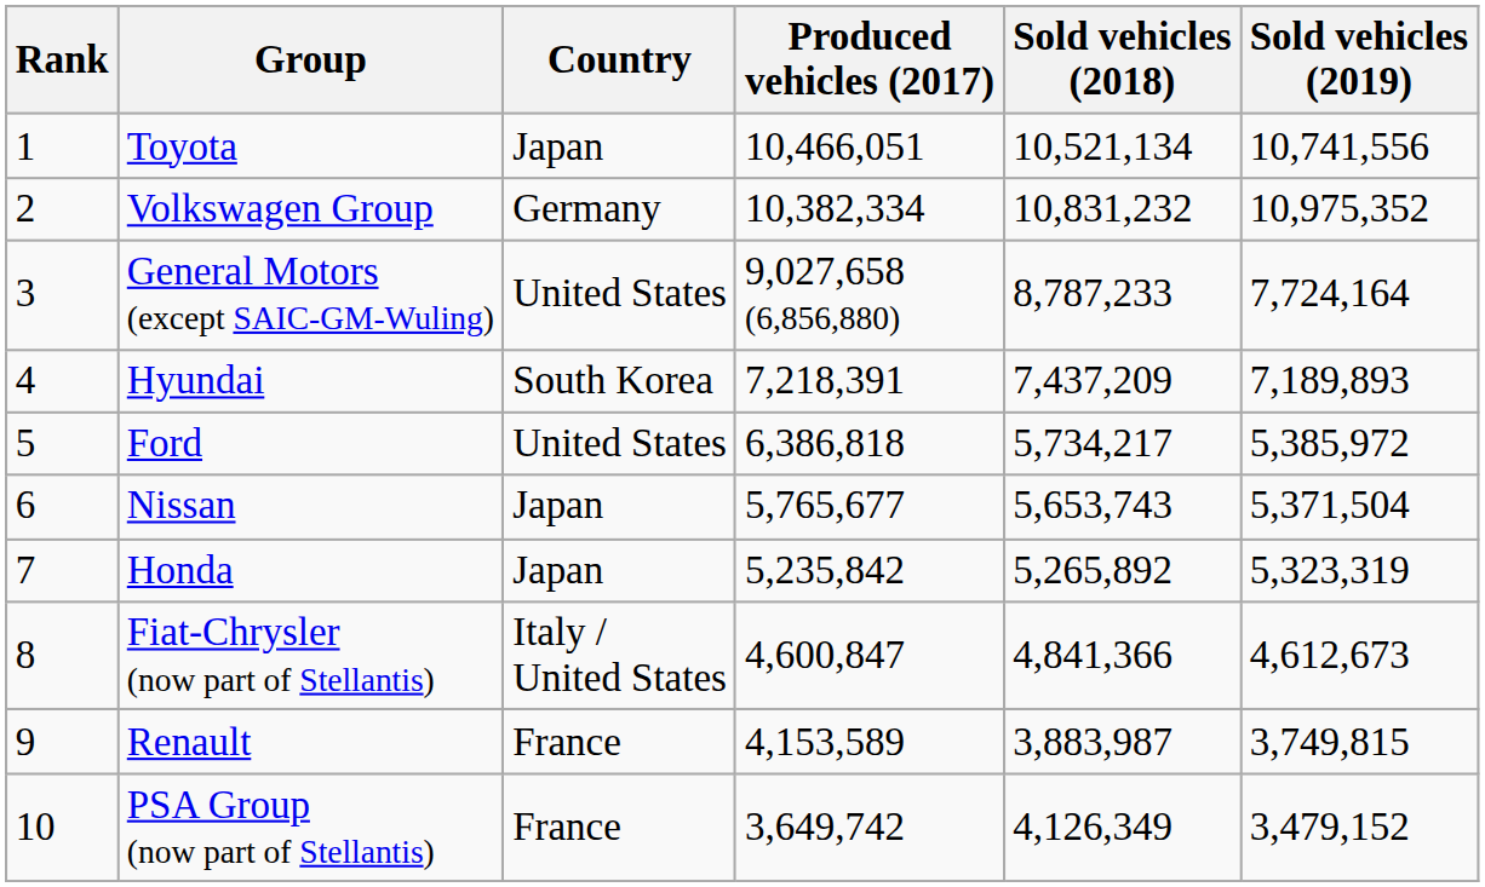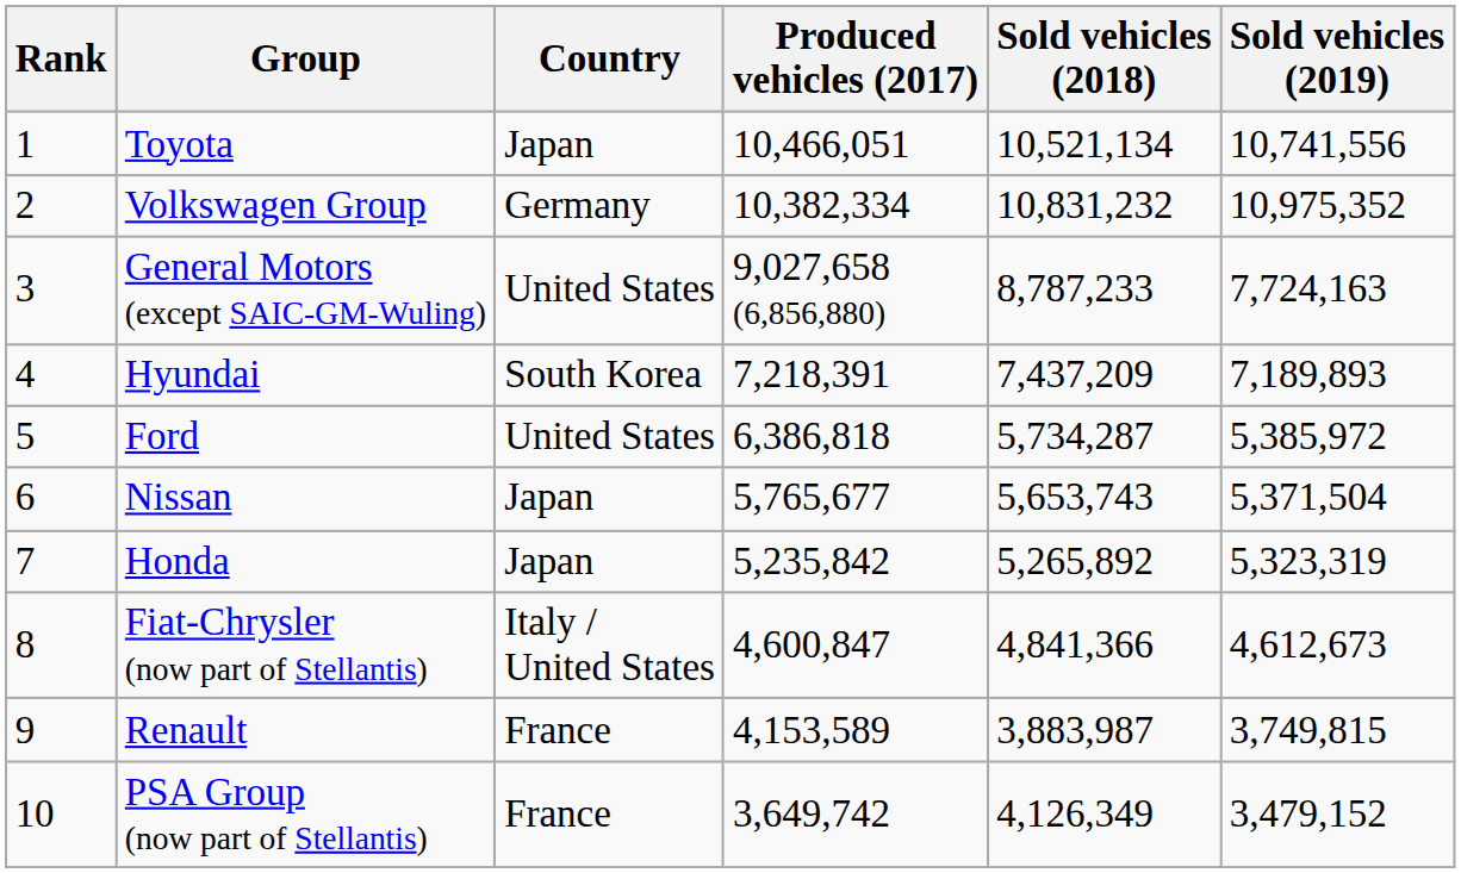 <table class="wikitable sortable">
 <tr>
 <th>Rank</th>
 <th>Group</th>
 <th>Country</th>
 <th data-sort-type="number">Produced <br> vehicles (2017)</th>
 <th data-sort-type="number">Sold vehicles <br> (2018)</th>
 <th data-sort-type="number">Sold vehicles <br> (2019)</th>
 </tr>
 <tr>
 <td>1</td>
 <td><a href='#'>Toyota</a></td>
 <td>Japan</td>
 <td>10,466,051</td>
 <td>10,521,134</td>
 <td>10,741,556</td>
 </tr>
 <tr>
 <td>2</td>
 <td><a href='#'>Volkswagen Group</a></td>
 <td>Germany</td>
 <td>10,382,334</td>
 <td>10,831,232</td>
 <td>10,975,352</td>
 </tr>
 <tr>
 <td>3</td>
 <td><a href='#'>General Motors</a> <br> <small>(except <a href='#'>SAIC-GM-Wuling</a>)</small></td>
 <td>United States</td>
 <td>9,027,658 <br> <small>(6,856,880)</small></td>
 <td>8,787,233</td>
-<td>7,724,164</td>
+<td>7,724,163</td>
 </tr>
 <tr>
 <td>4</td>
 <td><a href='#'>Hyundai</a></td>
 <td>South Korea</td>
 <td>7,218,391</td>
 <td>7,437,209</td>
 <td>7,189,893</td>
 </tr>
 <tr>
 <td>5</td>
 <td><a href='#'>Ford</a></td>
 <td>United States</td>
 <td>6,386,818</td>
-<td>5,734,217</td>
+<td>5,734,287</td>
 <td>5,385,972</td>
 </tr>
 <tr>
 <td>6</td>
 <td><a href='#'>Nissan</a></td>
 <td>Japan</td>
 <td>5,765,677</td>
 <td>5,653,743</td>
 <td>5,371,504</td>
 </tr>
 <tr>
 <td>7</td>
 <td><a href='#'>Honda</a></td>
 <td>Japan</td>
 <td>5,235,842</td>
 <td>5,265,892</td>
 <td>5,323,319</td>
 </tr>
 <tr>
 <td>8</td>
 <td><a href='#'>Fiat-Chrysler</a> <br> <small>(now part of <a href='#'>Stellantis</a>)</small></td>
 <td>Italy /<br> United States</td>
 <td>4,600,847</td>
 <td>4,841,366</td>
 <td>4,612,673</td>
 </tr>
 <tr>
 <td>9</td>
 <td><a href='#'>Renault</a></td>
 <td>France</td>
 <td>4,153,589</td>
 <td>3,883,987</td>
 <td>3,749,815</td>
 </tr>
 <tr>
 <td>10</td>
 <td><a href='#'>PSA Group</a> <br> <small>(now part of <a href='#'>Stellantis</a>)</small></td>
 <td>France</td>
 <td>3,649,742</td>
 <td>4,126,349</td>
 <td>3,479,152</td>
 </tr>
 </table>
